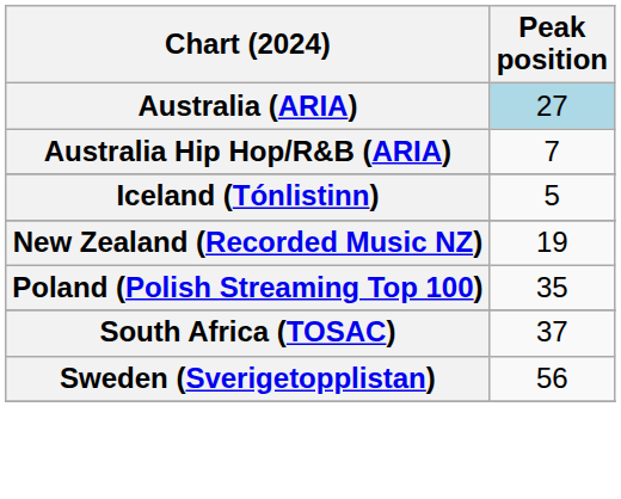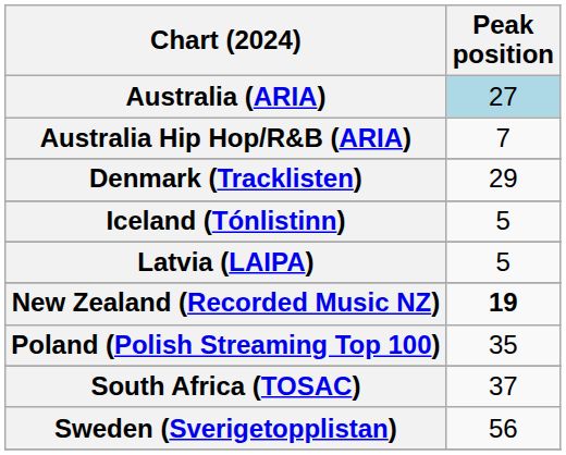 <table class="wikitable sortable plainrowheaders" style="text-align:center">
 <tr>
 <th scope="col">Chart (2024)</th>
 <th scope="col">Peak<br>position</th>
 </tr>
 <tr>
 <th scope="row">Australia (<a href='#'>ARIA</a>)</th>
 <td style="background: lightblue;">27</td>
 </tr>
 <tr>
 <th scope="row">Australia Hip Hop/R&B (<a href='#'>ARIA</a>)</th>
 <td>7</td>
 </tr>
 <tr>
 </tr>
 <tr>
+<th scope="row">Denmark (<a href='#'>Tracklisten</a>)</th>
+<td>29</td>
+</tr>
+<tr>
 </tr>
 <tr>
 <th scope="row">Iceland (<a href='#'>Tónlistinn</a>)</th>
 <td>5</td>
 </tr>
 <tr>
 </tr>
 <tr>
+<th scope="row">Latvia (<a href='#'>LAIPA</a>)</th>
+<td>5</td>
+</tr>
+<tr>
 </tr>
 <tr>
 <th scope="row">New Zealand (<a href='#'>Recorded Music NZ</a>)</th>
-<td>19</td>
+<td><strong>19</strong></td>
 </tr>
 <tr>
 <th scope="row">Poland (<a href='#'>Polish Streaming Top 100</a>)</th>
 <td>35</td>
 </tr>
 <tr>
 </tr>
 <tr>
 <th scope="row">South Africa (<a href='#'>TOSAC</a>)</th>
 <td>37</td>
 </tr>
 <tr>
 <th scope="row">Sweden (<a href='#'>Sverigetopplistan</a>)</th>
 <td>56</td>
 </tr>
 <tr>
 </tr>
 <tr>
 </tr>
 <tr>
 </tr>
 <tr>
 </tr>
 <tr>
 </tr>
 </table>
